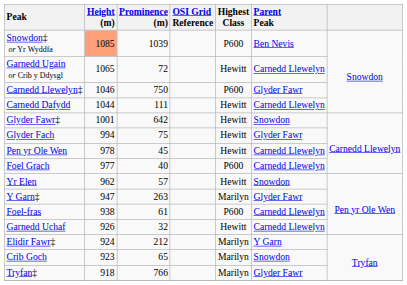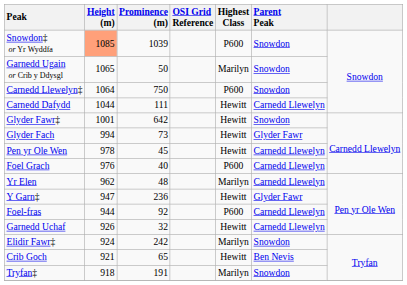 <table class="wikitable sortable">
 <tr>
 <th style="text-align:left">Peak</th>
 <th style="text-align:right"><a href='#'>Height</a><br>(m)</th>
 <th style="text-align:right"><a href='#'>Prominence</a><br>(m)</th>
 <th style="text-align:left"><a href='#'>OSI Grid</a><br>Reference</th>
 <th style="text-align:center">Highest<br>Class</th>
 <th style="text-align:left"><a href='#'>Parent</a><br>Peak</th>
 <th class="unsortable"></th>
 </tr>
 <tr>
 <td><a href='#'>Snowdon</a>‡<br><small> <em>or</em> Yr Wyddfa</small></td>
 <td align=right style="background: lightsalmon;">1085</td>
 <td align=right>1039</td>
 <td></td>
 <td align=center>P600</td>
-<td><a href='#'>Ben Nevis</a></td>
+<td><a href='#'>Snowdon</a></td>
 <td rowspan=4 align="center" ><br><a href='#'>Snowdon</a></td>
 </tr>
 <tr>
 <td><a href='#'>Garnedd Ugain</a><br><small> <em>or</em> Crib y Ddysgl</small></td>
 <td align=right>1065</td>
-<td align=right>72</td>
+<td align=right>50</td>
 <td></td>
-<td align=center>Hewitt</td>
-<td><a href='#'>Carnedd Llewelyn</a></td>
+<td align=center>Marilyn</td>
+<td><a href='#'>Snowdon</a></td>
 </tr>
 <tr>
 <td><a href='#'>Carnedd Llewelyn</a>‡</td>
-<td align=right>1046</td>
+<td align=right>1064</td>
 <td align=right>750</td>
 <td></td>
 <td align=center>P600</td>
-<td><a href='#'>Glyder Fawr</a></td>
+<td><a href='#'>Snowdon</a></td>
 </tr>
 <tr>
 <td><a href='#'>Carnedd Dafydd</a></td>
 <td align=right>1044</td>
 <td align=right>111</td>
 <td></td>
 <td align=center>Hewitt</td>
 <td><a href='#'>Carnedd Llewelyn</a></td>
 </tr>
 <tr>
 <td><a href='#'>Glyder Fawr</a>‡</td>
 <td align=right>1001</td>
 <td align=right>642</td>
 <td></td>
 <td align=center>Hewitt</td>
 <td><a href='#'>Snowdon</a></td>
 <td rowspan=4 align="center" ><br><a href='#'>Carnedd Llewelyn</a></td>
 </tr>
 <tr>
 <td><a href='#'>Glyder Fach</a></td>
 <td align=right>994</td>
-<td align=right>75</td>
+<td align=right>73</td>
 <td></td>
 <td align=center>Hewitt</td>
 <td><a href='#'>Glyder Fawr</a></td>
 </tr>
 <tr>
 <td><a href='#'>Pen yr Ole Wen</a></td>
 <td align=right>978</td>
 <td align=right>45</td>
 <td></td>
 <td align=center>Hewitt</td>
 <td><a href='#'>Carnedd Llewelyn</a></td>
 </tr>
 <tr>
 <td><a href='#'>Foel Grach</a></td>
-<td align=right>977</td>
+<td align=right>976</td>
 <td align=right>40</td>
 <td></td>
 <td align=center>P600</td>
 <td><a href='#'>Carnedd Llewelyn</a></td>
 </tr>
 <tr>
 <td><a href='#'>Yr Elen</a></td>
 <td align=right>962</td>
-<td align=right>57</td>
+<td align=right>48</td>
 <td></td>
-<td align=center>Hewitt</td>
-<td><a href='#'>Snowdon</a></td>
+<td align=center>Marilyn</td>
+<td><a href='#'>Carnedd Llewelyn</a></td>
 <td rowspan=4 align="center" ><br><a href='#'>Pen yr Ole Wen</a></td>
 </tr>
 <tr>
 <td><a href='#'>Y Garn</a>‡</td>
 <td align=right>947</td>
-<td align=right>263</td>
+<td align=right>236</td>
 <td></td>
-<td align=center>Marilyn</td>
+<td align=center>Hewitt</td>
 <td><a href='#'>Glyder Fawr</a></td>
 </tr>
 <tr>
 <td><a href='#'>Foel-fras</a></td>
-<td align=right>938</td>
-<td align=right>61</td>
+<td align=right>944</td>
+<td align=right>92</td>
 <td></td>
 <td align=center>P600</td>
 <td><a href='#'>Carnedd Llewelyn</a></td>
 </tr>
 <tr>
 <td><a href='#'>Garnedd Uchaf</a></td>
 <td align=right>926</td>
 <td align=right>32</td>
 <td></td>
 <td align=center>Hewitt</td>
 <td><a href='#'>Carnedd Llewelyn</a></td>
 </tr>
 <tr>
 <td><a href='#'>Elidir Fawr</a>‡</td>
 <td align=right>924</td>
-<td align=right>212</td>
+<td align=right>242</td>
 <td></td>
 <td align=center>Marilyn</td>
-<td><a href='#'>Y Garn</a></td>
+<td><a href='#'>Snowdon</a></td>
 <td rowspan=3 align="center" ><br><a href='#'>Tryfan</a></td>
 </tr>
 <tr>
 <td><a href='#'>Crib Goch</a></td>
-<td align=right>923</td>
+<td align=right>921</td>
 <td align=right>65</td>
+<td></td>
+<td align=center>Hewitt</td>
+<td><a href='#'>Ben Nevis</a></td>
+</tr>
+<tr>
+<td><a href='#'>Tryfan</a>‡</td>
+<td align=right>918</td>
+<td align=right>191</td>
 <td></td>
 <td align=center>Marilyn</td>
 <td><a href='#'>Snowdon</a></td>
 </tr>
 <tr>
-<td><a href='#'>Tryfan</a>‡</td>
-<td align=right>918</td>
-<td align=right>766</td>
-<td></td>
-<td align=center>Marilyn</td>
-<td><a href='#'>Glyder Fawr</a></td>
-</tr>
-<tr>
 </tr>
 </table>
